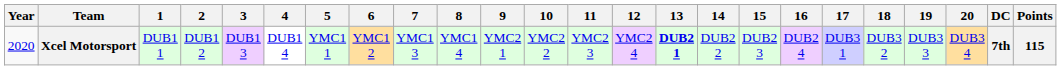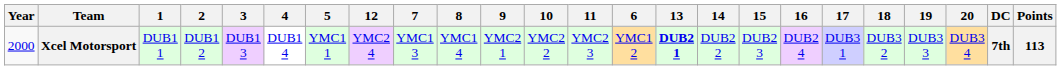 <table class="wikitable" style="text-align:center; font-size:85%">
 <tr>
 <th>Year</th>
 <th>Team</th>
 <th>1</th>
 <th>2</th>
 <th>3</th>
 <th>4</th>
 <th>5</th>
-<th>6</th>
+<th>12</th>
 <th>7</th>
 <th>8</th>
 <th>9</th>
 <th>10</th>
 <th>11</th>
-<th>12</th>
+<th>6</th>
 <th>13</th>
 <th>14</th>
 <th>15</th>
 <th>16</th>
 <th>17</th>
 <th>18</th>
 <th>19</th>
 <th>20</th>
 <th>DC</th>
 <th>Points</th>
 </tr>
 <tr>
-<td><a href='#'>2020</a></td>
+<td><a href='#'>2000</a></td>
 <th nowrap>Xcel Motorsport</th>
 <td style="background:#DFFFDF;"><a href='#'>DUB1<br>1</a><br></td>
 <td style="background:#DFFFDF;"><a href='#'>DUB1<br>2</a><br></td>
 <td style="background:#EFCFFF;"><a href='#'>DUB1<br>3</a><br></td>
 <td style="background:#FFFFFF;"><a href='#'>DUB1<br>4</a><br></td>
 <td style="background:#DFFFDF;"><a href='#'>YMC1<br>1</a><br></td>
-<td style="background:#FFDF9F;"><a href='#'>YMC1<br>2</a><br></td>
+<td style="background:#EFCFFF;"><a href='#'>YMC2<br>4</a><br></td>
 <td style="background:#DFFFDF;"><a href='#'>YMC1<br>3</a><br></td>
 <td style="background:#DFFFDF;"><a href='#'>YMC1<br>4</a><br></td>
 <td style="background:#DFFFDF;"><a href='#'>YMC2<br>1</a><br></td>
 <td style="background:#DFFFDF;"><a href='#'>YMC2<br>2</a><br></td>
 <td style="background:#DFFFDF;"><a href='#'>YMC2<br>3</a><br></td>
-<td style="background:#EFCFFF;"><a href='#'>YMC2<br>4</a><br></td>
+<td style="background:#FFDF9F;"><a href='#'>YMC1<br>2</a><br></td>
 <td style="background:#DFFFDF;"><strong><a href='#'>DUB2<br>1</a><br></strong></td>
 <td style="background:#DFFFDF;"><a href='#'>DUB2<br>2</a><br></td>
 <td style="background:#DFFFDF;"><a href='#'>DUB2<br>3</a><br></td>
 <td style="background:#EFCFFF;"><a href='#'>DUB2<br>4</a><br></td>
 <td style="background:#CFCFFF;"><a href='#'>DUB3<br>1</a><br></td>
 <td style="background:#DFFFDF;"><a href='#'>DUB3<br>2</a><br></td>
 <td style="background:#DFFFDF;"><a href='#'>DUB3<br>3</a><br></td>
 <td style="background:#FFDF9F;"><a href='#'>DUB3<br>4</a><br></td>
 <th>7th</th>
-<th>115</th>
+<th>113</th>
 </tr>
 </table>
